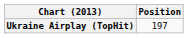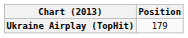 <table class="wikitable plainrowheaders" style="text-align:center;">
 <tr>
 <th scope="col">Chart (2013)</th>
 <th scope="col">Position</th>
 </tr>
 <tr>
 <th scope="row">Ukraine Airplay (TopHit)</th>
-<td>197</td>
+<td>179</td>
 </tr>
 </table>
